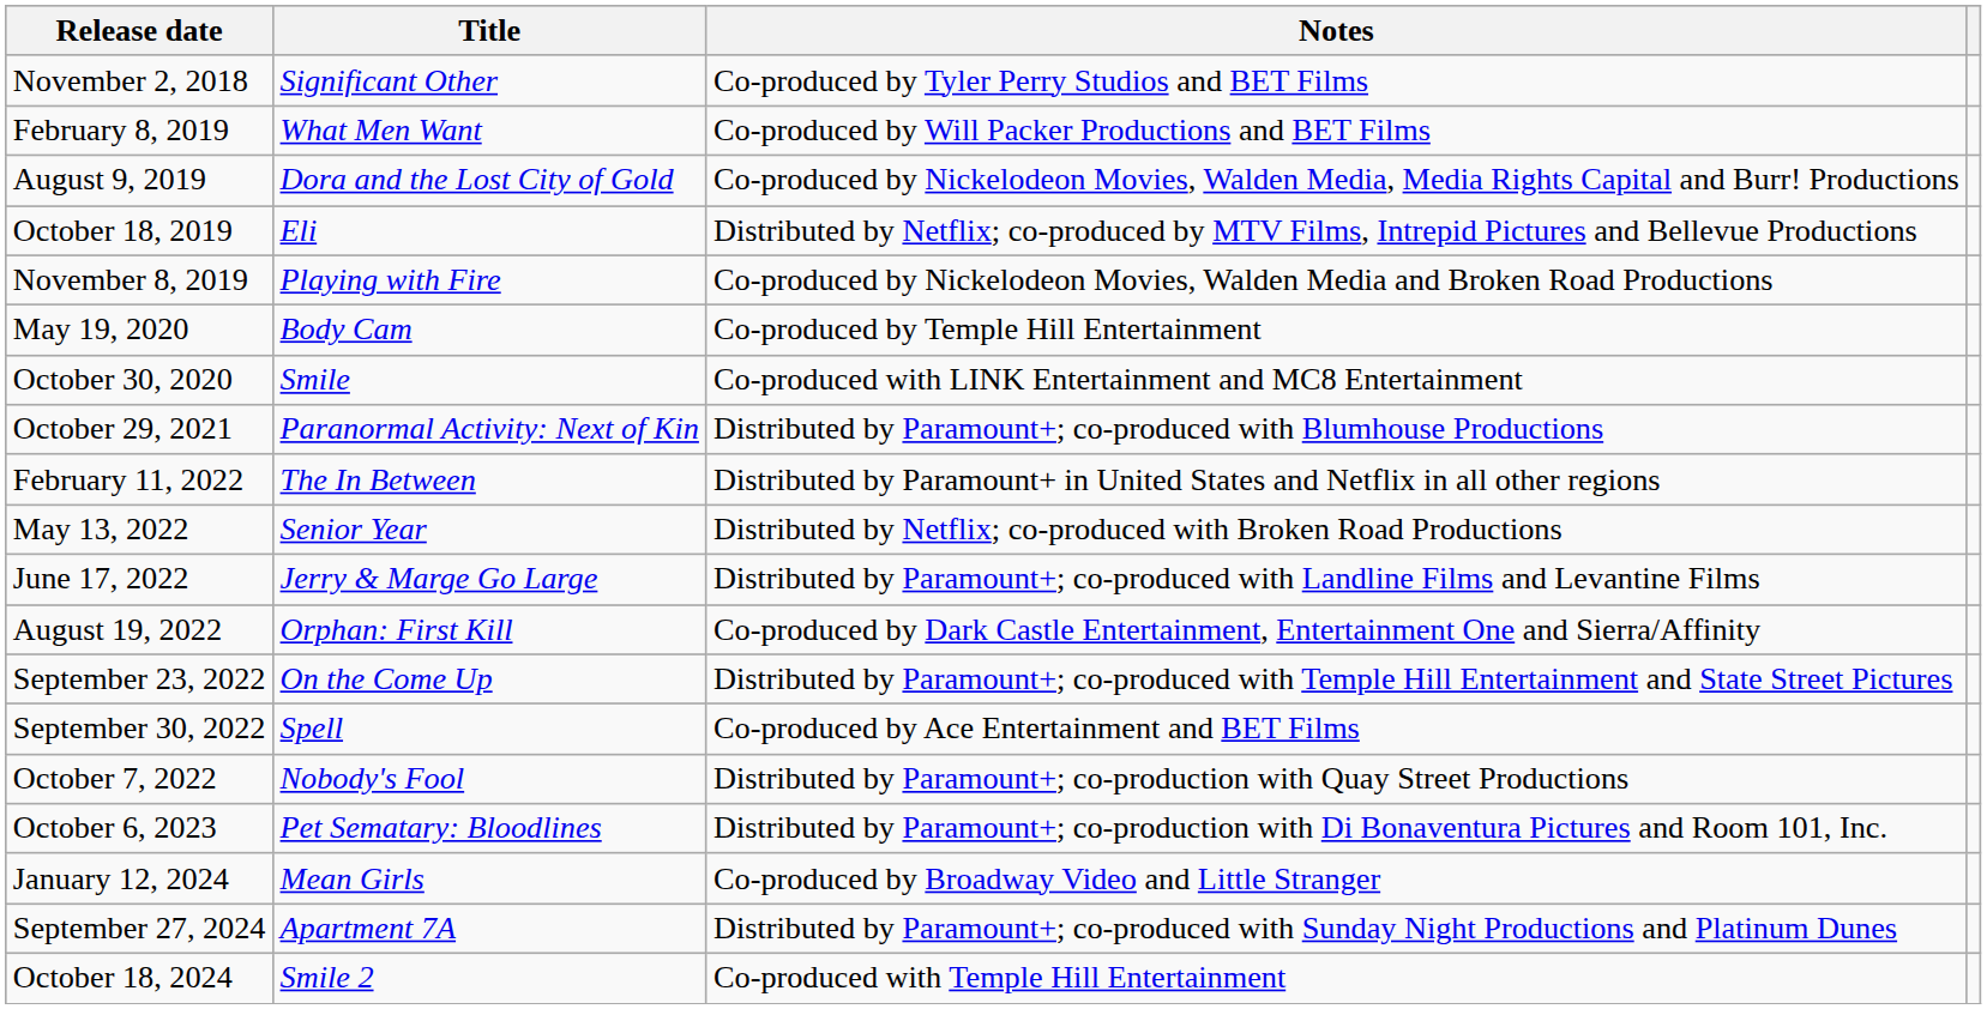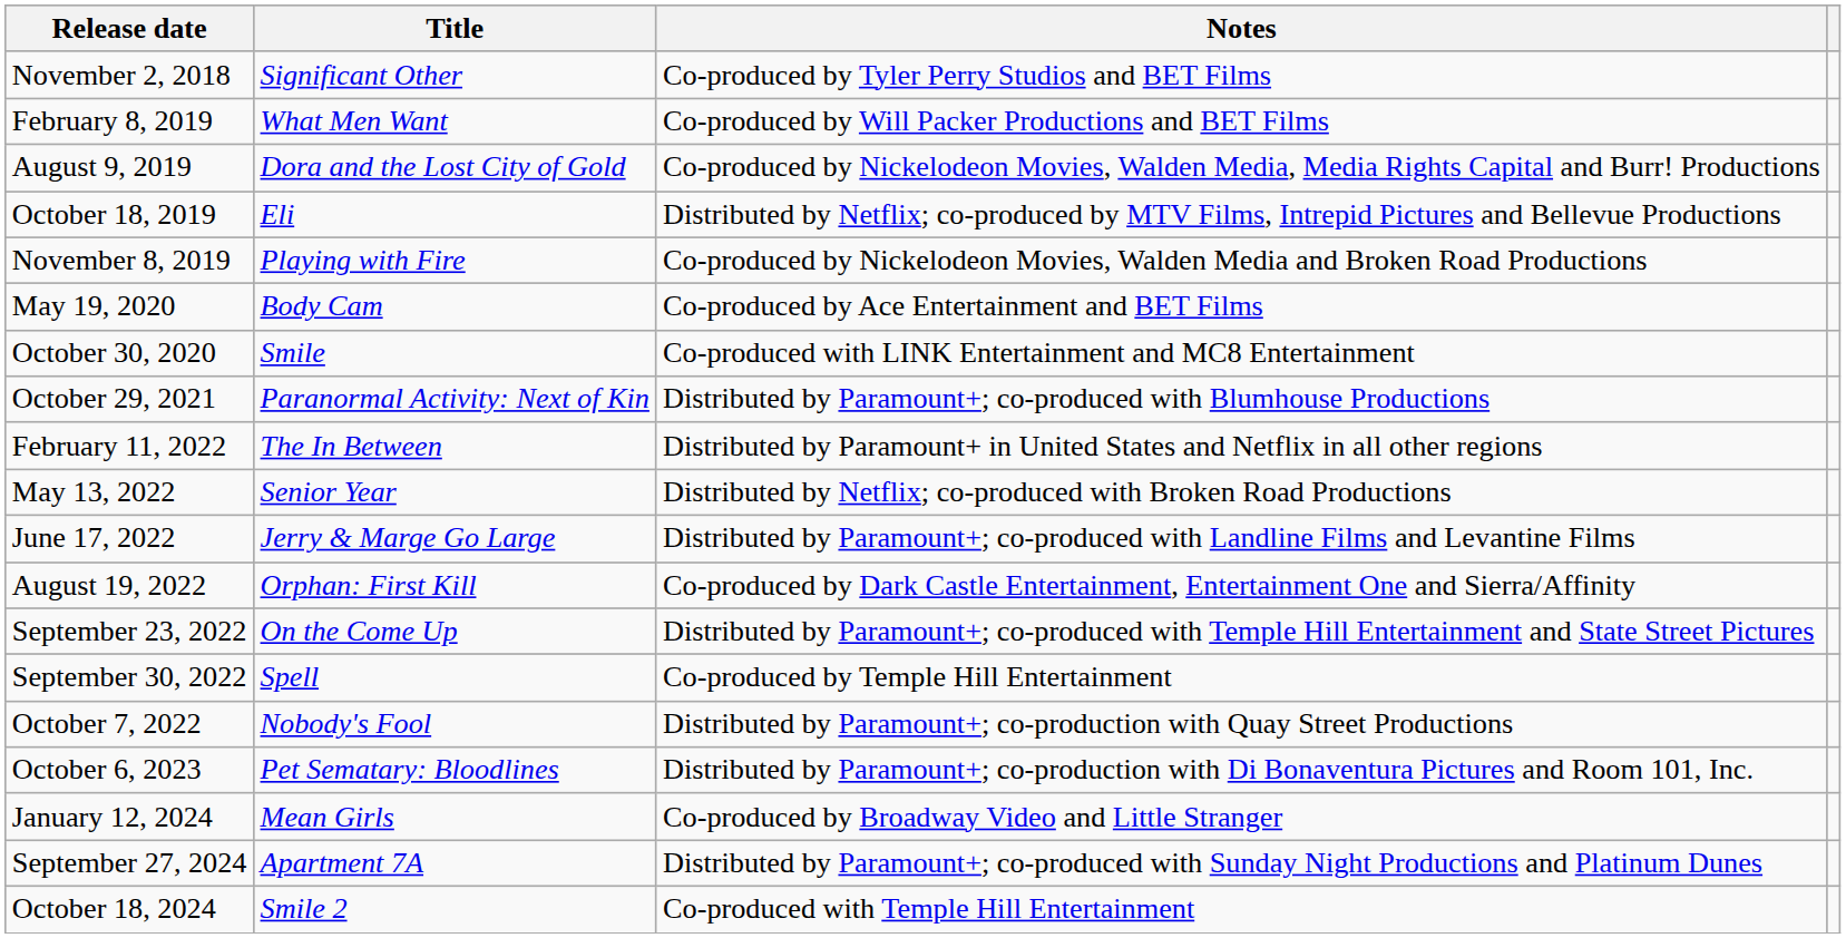 <table class="wikitable sortable">
 <tr>
 <th>Release date</th>
 <th>Title</th>
 <th class=unsortable>Notes</th>
 <th class=unsortable></th>
 </tr>
 <tr>
 <td>November 2, 2018</td>
 <td><em><a href='#'>Significant Other</a></em></td>
 <td>Co-produced by <a href='#'>Tyler Perry Studios</a> and <a href='#'>BET Films</a></td>
 <td></td>
 </tr>
 <tr>
 <td>February 8, 2019</td>
 <td><em><a href='#'>What Men Want</a></em></td>
 <td>Co-produced by <a href='#'>Will Packer Productions</a> and <a href='#'>BET Films</a></td>
 <td></td>
 </tr>
 <tr>
 <td>August 9, 2019</td>
 <td><em><a href='#'>Dora and the Lost City of Gold</a></em></td>
 <td>Co-produced by <a href='#'>Nickelodeon Movies</a>, <a href='#'>Walden Media</a>, <a href='#'>Media Rights Capital</a> and Burr! Productions</td>
 <td></td>
 </tr>
 <tr>
 <td>October 18, 2019</td>
 <td><em><a href='#'>Eli</a></em></td>
 <td>Distributed by <a href='#'>Netflix</a>; co-produced by <a href='#'>MTV Films</a>, <a href='#'>Intrepid Pictures</a> and Bellevue Productions</td>
 <td></td>
 </tr>
 <tr>
 <td>November 8, 2019</td>
 <td><em><a href='#'>Playing with Fire</a></em></td>
 <td>Co-produced by Nickelodeon Movies, Walden Media and Broken Road Productions</td>
 <td></td>
 </tr>
 <tr>
 <td>May 19, 2020</td>
 <td><em><a href='#'>Body Cam</a></em></td>
-<td>Co-produced by Temple Hill Entertainment</td>
+<td>Co-produced by Ace Entertainment and <a href='#'>BET Films</a></td>
 <td></td>
 </tr>
 <tr>
 <td>October 30, 2020</td>
 <td><em><a href='#'>Smile</a></em></td>
 <td>Co-produced with LINK Entertainment and MC8 Entertainment</td>
 <td></td>
 </tr>
 <tr>
 <td>October 29, 2021</td>
 <td><em><a href='#'>Paranormal Activity: Next of Kin</a></em></td>
 <td>Distributed by <a href='#'>Paramount+</a>; co-produced with <a href='#'>Blumhouse Productions</a></td>
 <td></td>
 </tr>
 <tr>
 <td>February 11, 2022</td>
 <td><em><a href='#'>The In Between</a></em></td>
 <td>Distributed by Paramount+ in United States and Netflix in all other regions</td>
 <td></td>
 </tr>
 <tr>
 <td>May 13, 2022</td>
 <td><em><a href='#'>Senior Year</a></em></td>
 <td>Distributed by <a href='#'>Netflix</a>; co-produced with Broken Road Productions</td>
 <td></td>
 </tr>
 <tr>
 <td>June 17, 2022</td>
 <td><em><a href='#'>Jerry & Marge Go Large</a></em></td>
 <td>Distributed by <a href='#'>Paramount+</a>; co-produced with <a href='#'>Landline Films</a> and Levantine Films</td>
 <td></td>
 </tr>
 <tr>
 <td>August 19, 2022</td>
 <td><em><a href='#'>Orphan: First Kill</a></em></td>
 <td>Co-produced by <a href='#'>Dark Castle Entertainment</a>, <a href='#'>Entertainment One</a> and Sierra/Affinity</td>
 <td></td>
 </tr>
 <tr>
 <td>September 23, 2022</td>
 <td><em><a href='#'>On the Come Up</a></em></td>
 <td>Distributed by <a href='#'>Paramount+</a>; co-produced with <a href='#'>Temple Hill Entertainment</a> and <a href='#'>State Street Pictures</a></td>
 <td></td>
 </tr>
 <tr>
 <td>September 30, 2022</td>
 <td><em><a href='#'>Spell</a></em></td>
-<td>Co-produced by Ace Entertainment and <a href='#'>BET Films</a></td>
+<td>Co-produced by Temple Hill Entertainment</td>
 <td></td>
 </tr>
 <tr>
 <td>October 7, 2022</td>
 <td><em><a href='#'>Nobody's Fool</a></em></td>
 <td>Distributed by <a href='#'>Paramount+</a>; co-production with Quay Street Productions</td>
 <td></td>
 </tr>
 <tr>
 <td>October 6, 2023</td>
 <td><em><a href='#'>Pet Sematary: Bloodlines</a></em></td>
 <td>Distributed by <a href='#'>Paramount+</a>; co-production with <a href='#'>Di Bonaventura Pictures</a> and Room 101, Inc.</td>
 <td></td>
 </tr>
 <tr>
 <td>January 12, 2024</td>
 <td><em><a href='#'>Mean Girls</a></em></td>
 <td>Co-produced by <a href='#'>Broadway Video</a> and <a href='#'>Little Stranger</a></td>
 <td></td>
 </tr>
 <tr>
 <td>September 27, 2024</td>
 <td><em><a href='#'>Apartment 7A</a></em></td>
 <td>Distributed by <a href='#'>Paramount+</a>; co-produced with <a href='#'>Sunday Night Productions</a> and <a href='#'>Platinum Dunes</a></td>
 <td></td>
 </tr>
 <tr>
 <td>October 18, 2024</td>
 <td><em><a href='#'>Smile 2</a></em></td>
 <td>Co-produced with <a href='#'>Temple Hill Entertainment</a></td>
 <td></td>
 </tr>
 <tr>
 </tr>
 </table>
